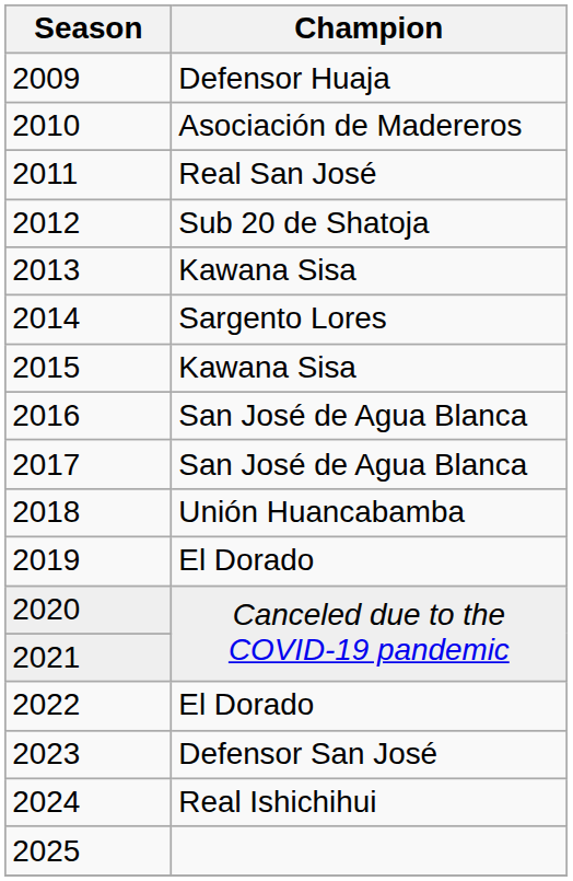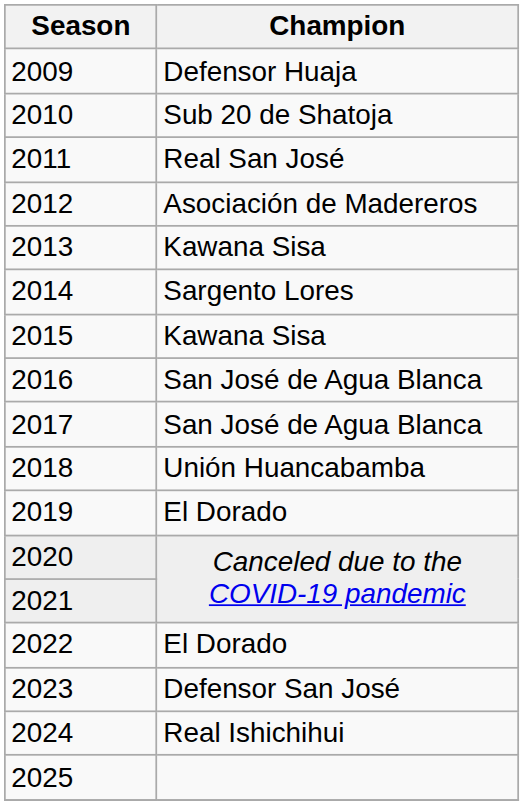 <table class="wikitable sortable">
 <tr>
 <th width=80px>Season</th>
 <th width=200px>Champion</th>
 </tr>
 <tr>
 <td>2009</td>
 <td>Defensor Huaja</td>
 </tr>
 <tr>
 <td>2010</td>
-<td>Asociación de Madereros</td>
+<td>Sub 20 de Shatoja</td>
 </tr>
 <tr>
 <td>2011</td>
 <td>Real San José</td>
 </tr>
 <tr>
 <td>2012</td>
-<td>Sub 20 de Shatoja</td>
+<td>Asociación de Madereros</td>
 </tr>
 <tr>
 <td>2013</td>
 <td>Kawana Sisa</td>
 </tr>
 <tr>
 <td>2014</td>
 <td>Sargento Lores</td>
 </tr>
 <tr>
 <td>2015</td>
 <td>Kawana Sisa</td>
 </tr>
 <tr>
 <td>2016</td>
 <td>San José de Agua Blanca</td>
 </tr>
 <tr>
 <td>2017</td>
 <td>San José de Agua Blanca</td>
 </tr>
 <tr>
 <td>2018</td>
 <td>Unión Huancabamba</td>
 </tr>
 <tr>
 <td>2019</td>
 <td>El Dorado</td>
 </tr>
 <tr bgcolor=#efefef>
 <td>2020</td>
 <td rowspan=2 colspan="1" align=center><em>Canceled due to the <a href='#'>COVID-19 pandemic</a></em></td>
 </tr>
 <tr bgcolor=#efefef>
 <td>2021</td>
 </tr>
 <tr>
 <td>2022</td>
 <td>El Dorado</td>
 </tr>
 <tr>
 <td>2023</td>
 <td>Defensor San José</td>
 </tr>
 <tr>
 <td>2024</td>
 <td>Real Ishichihui</td>
 </tr>
 <tr>
 <td>2025</td>
 <td></td>
 </tr>
 <tr>
 </tr>
 </table>
